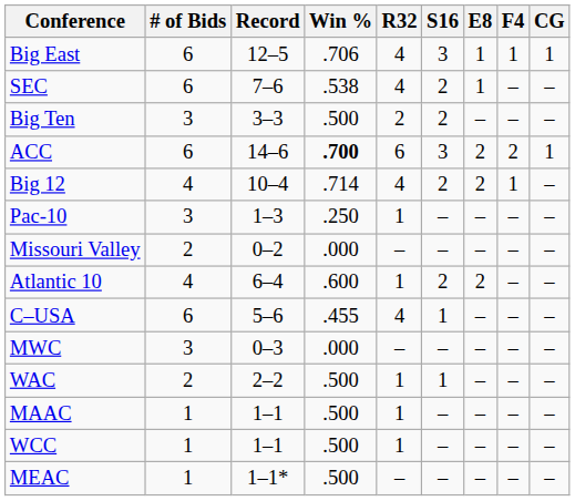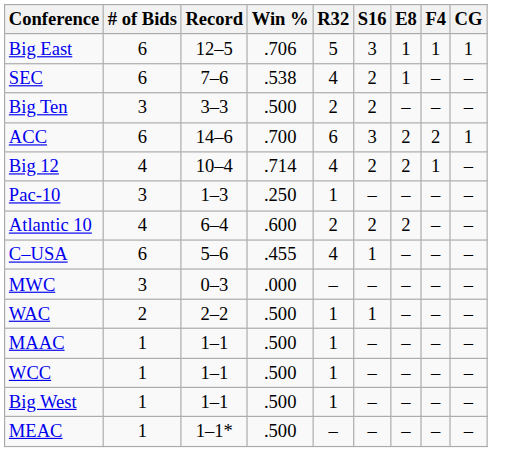 <table class="wikitable sortable">
 <tr>
 <th>Conference</th>
 <th># of Bids</th>
 <th>Record</th>
 <th>Win %</th>
 <th>R32</th>
 <th>S16</th>
 <th>E8</th>
 <th>F4</th>
 <th>CG</th>
 </tr>
 <tr align="center">
 <td align="left"><a href='#'>Big East</a></td>
 <td>6</td>
 <td>12–5</td>
 <td>.706</td>
-<td>4</td>
+<td>5</td>
 <td>3</td>
 <td>1</td>
 <td>1</td>
 <td>1</td>
 </tr>
 <tr align="center">
 <td align="left"><a href='#'>SEC</a></td>
 <td>6</td>
 <td>7–6</td>
 <td>.538</td>
 <td>4</td>
 <td>2</td>
 <td>1</td>
 <td>–</td>
 <td>–</td>
 </tr>
 <tr align="center">
 <td align="left"><a href='#'>Big Ten</a></td>
 <td>3</td>
 <td>3–3</td>
 <td>.500</td>
 <td>2</td>
 <td>2</td>
 <td>–</td>
 <td>–</td>
 <td>–</td>
 </tr>
 <tr align="center">
 <td align="left"><a href='#'>ACC</a></td>
 <td>6</td>
 <td>14–6</td>
-<td><strong>.700</strong></td>
+<td>.700</td>
 <td>6</td>
 <td>3</td>
 <td>2</td>
 <td>2</td>
 <td>1</td>
 </tr>
 <tr align="center">
 <td align="left"><a href='#'>Big 12</a></td>
 <td>4</td>
 <td>10–4</td>
 <td>.714</td>
 <td>4</td>
 <td>2</td>
 <td>2</td>
 <td>1</td>
 <td>–</td>
 </tr>
 <tr align="center">
 <td align="left"><a href='#'>Pac-10</a></td>
 <td>3</td>
 <td>1–3</td>
 <td>.250</td>
 <td>1</td>
 <td>–</td>
 <td>–</td>
 <td>–</td>
 <td>–</td>
 </tr>
 <tr align="center">
-<td align="left"><a href='#'>Missouri Valley</a></td>
-<td>2</td>
-<td>0–2</td>
-<td>.000</td>
-<td>–</td>
-<td>–</td>
-<td>–</td>
-<td>–</td>
-<td>–</td>
-</tr>
-<tr align="center">
 <td align="left"><a href='#'>Atlantic 10</a></td>
 <td>4</td>
 <td>6–4</td>
 <td>.600</td>
-<td>1</td>
+<td>2</td>
 <td>2</td>
 <td>2</td>
 <td>–</td>
 <td>–</td>
 </tr>
 <tr align="center">
 <td align="left"><a href='#'>C–USA</a></td>
 <td>6</td>
 <td>5–6</td>
 <td>.455</td>
 <td>4</td>
 <td>1</td>
 <td>–</td>
 <td>–</td>
 <td>–</td>
 </tr>
 <tr align="center">
 <td align="left"><a href='#'>MWC</a></td>
 <td>3</td>
 <td>0–3</td>
 <td>.000</td>
 <td>–</td>
 <td>–</td>
 <td>–</td>
 <td>–</td>
 <td>–</td>
 </tr>
 <tr align="center">
 <td align="left"><a href='#'>WAC</a></td>
 <td>2</td>
 <td>2–2</td>
 <td>.500</td>
 <td>1</td>
 <td>1</td>
 <td>–</td>
 <td>–</td>
 <td>–</td>
 </tr>
 <tr align="center">
 <td align="left"><a href='#'>MAAC</a></td>
 <td>1</td>
 <td>1–1</td>
 <td>.500</td>
 <td>1</td>
 <td>–</td>
 <td>–</td>
 <td>–</td>
 <td>–</td>
 </tr>
 <tr align="center">
 <td align="left"><a href='#'>WCC</a></td>
 <td>1</td>
 <td>1–1</td>
 <td>.500</td>
 <td>1</td>
 <td>–</td>
 <td>–</td>
 <td>–</td>
 <td>–</td>
 </tr>
 <tr align="center">
+<td align="left"><a href='#'>Big West</a></td>
+<td>1</td>
+<td>1–1</td>
+<td>.500</td>
+<td>1</td>
+<td data-sort-value="0">–</td>
+<td>–</td>
+<td>–</td>
+<td>–</td>
+</tr>
+<tr align="center">
 <td align="left"><a href='#'>MEAC</a></td>
 <td>1</td>
 <td>1–1*</td>
 <td>.500</td>
 <td>–</td>
 <td>–</td>
 <td>–</td>
 <td>–</td>
 <td>–</td>
 </tr>
 </table>
